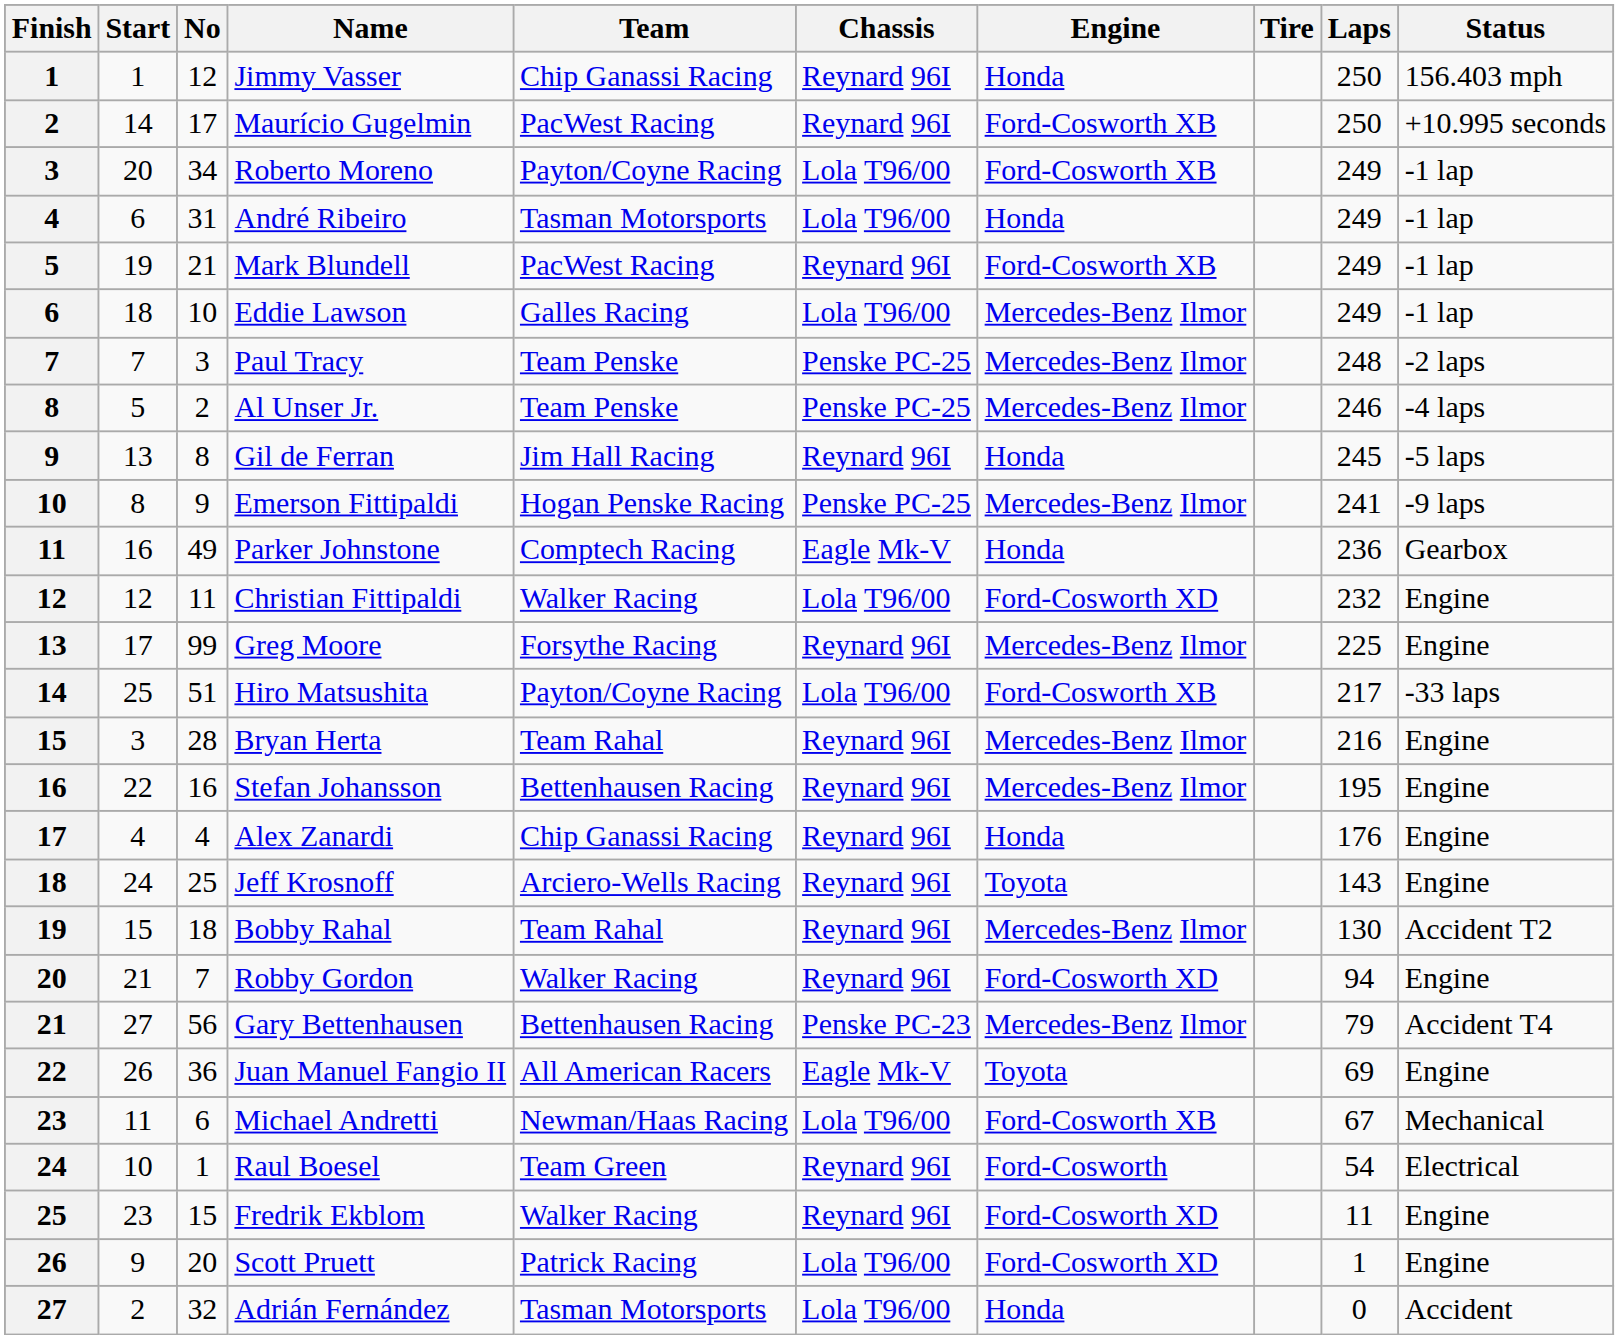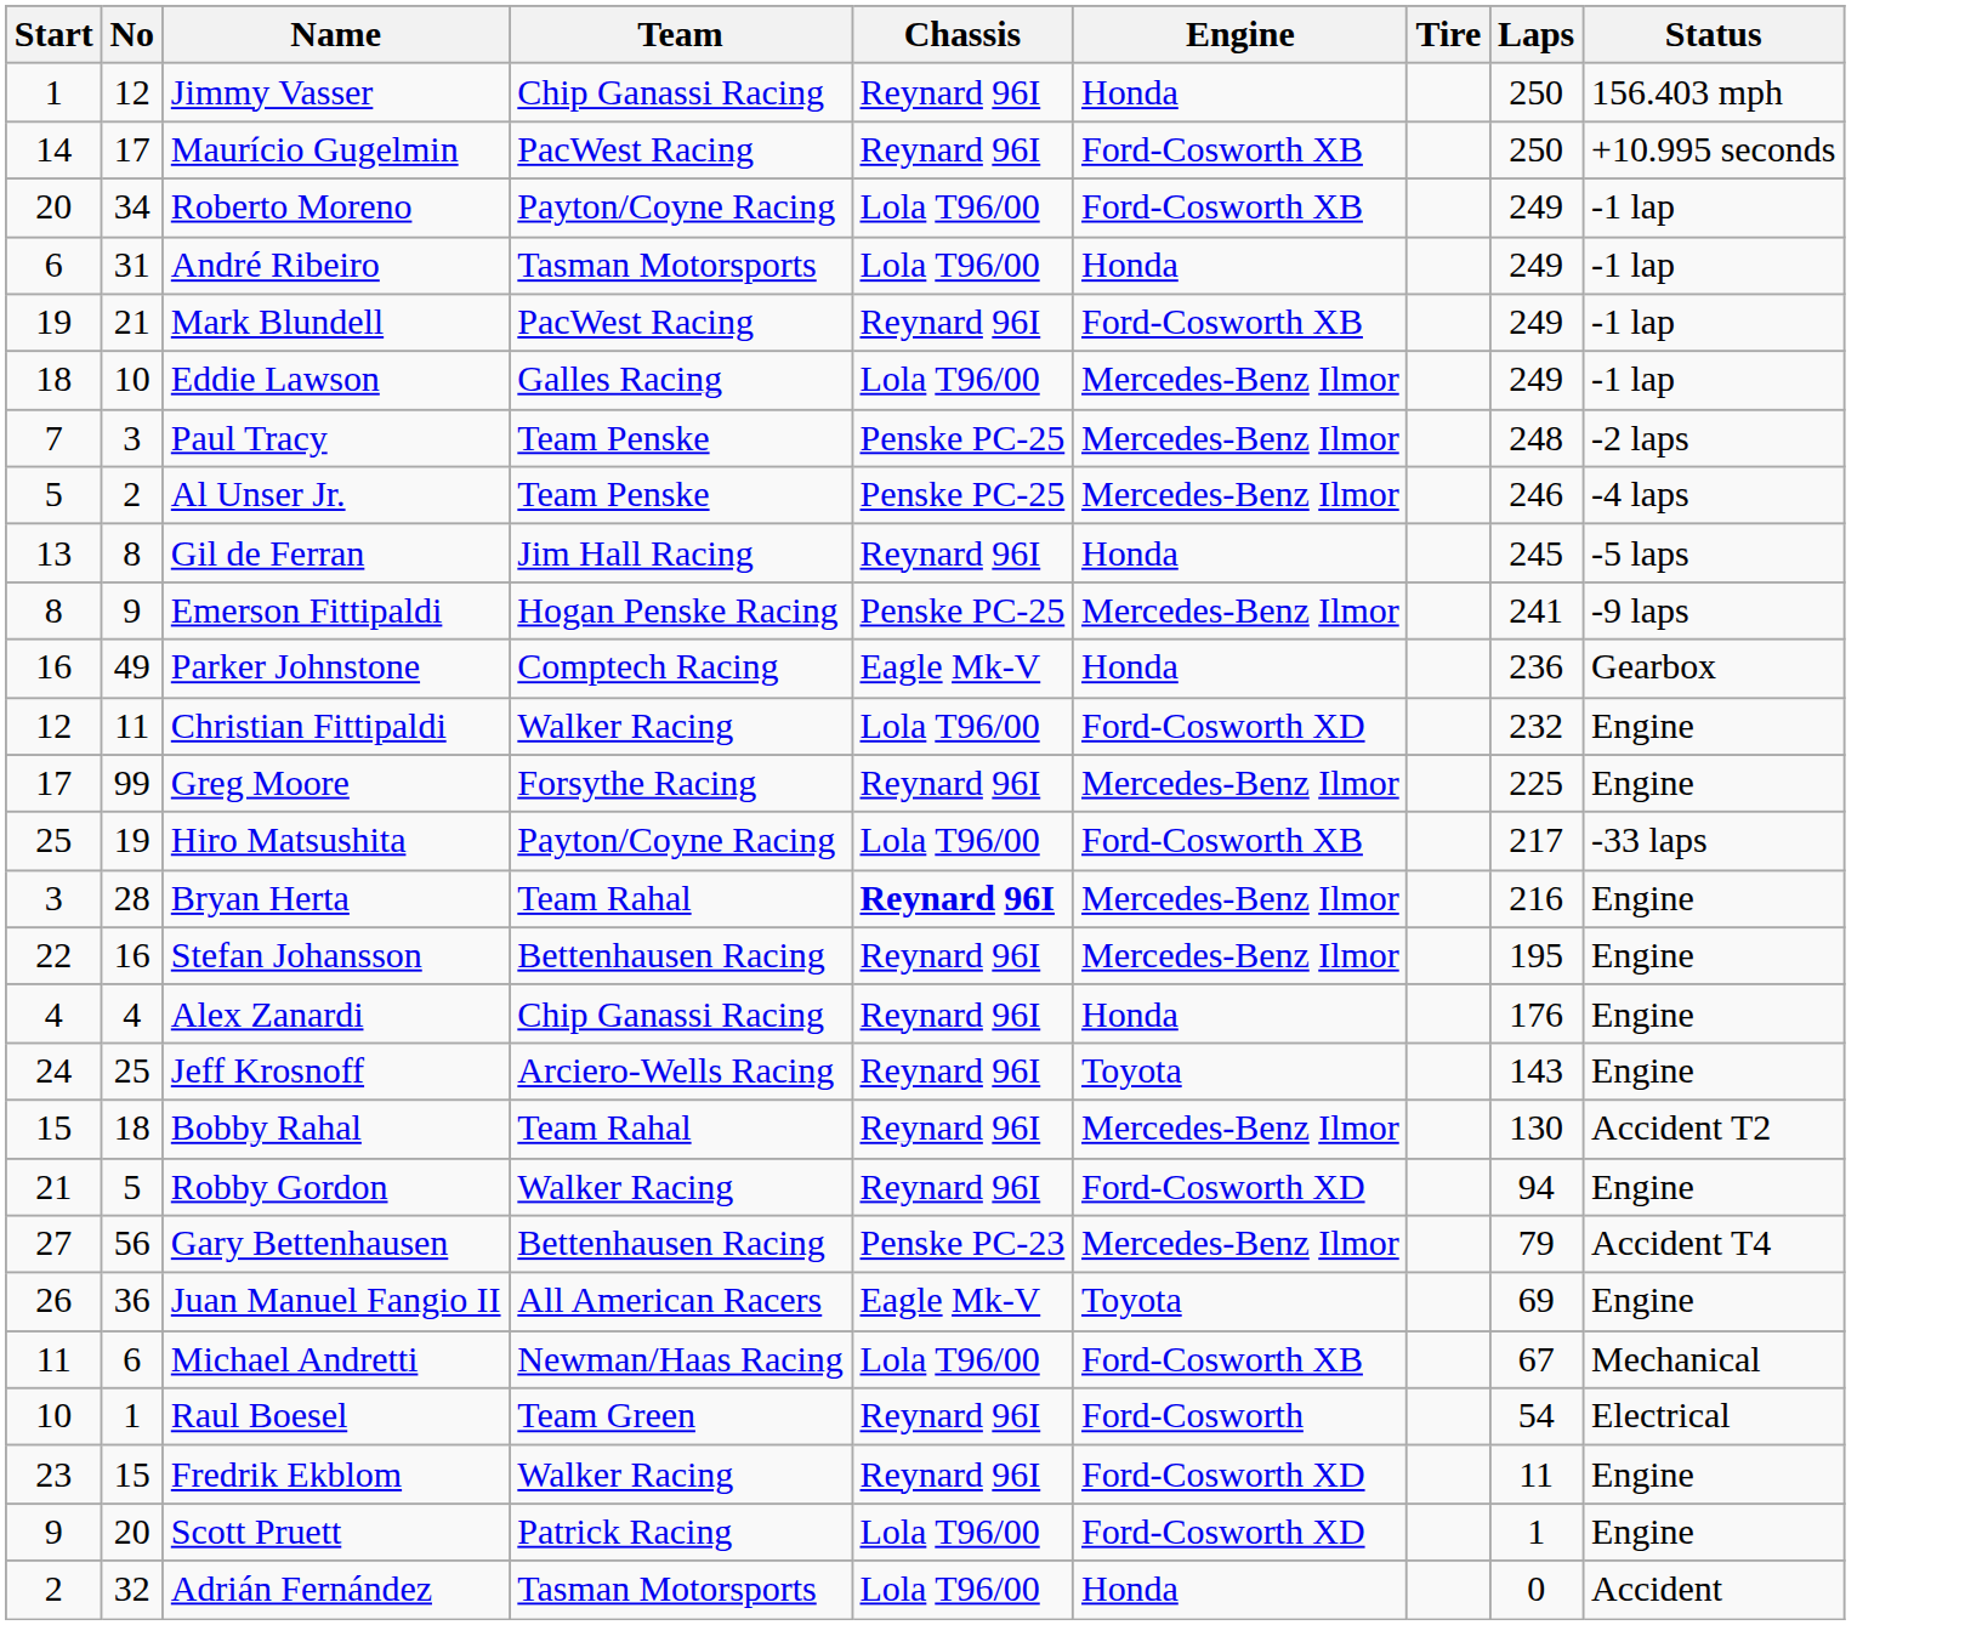 <table class="wikitable">
 <tr>
-<th>Finish</th>
 <th>Start</th>
 <th>No</th>
 <th>Name</th>
 <th>Team</th>
 <th>Chassis</th>
 <th>Engine</th>
 <th>Tire</th>
 <th>Laps</th>
 <th>Status</th>
 </tr>
 <tr>
-<th>1</th>
 <td align=center>1</td>
 <td align=center>12</td>
 <td> <a href='#'>Jimmy Vasser</a></td>
 <td><a href='#'>Chip Ganassi Racing</a></td>
 <td><a href='#'>Reynard</a> <a href='#'>96I</a></td>
 <td><a href='#'>Honda</a></td>
 <td align=center></td>
 <td align=center>250</td>
 <td>156.403 mph</td>
 </tr>
 <tr>
-<th>2</th>
 <td align=center>14</td>
 <td align=center>17</td>
 <td> <a href='#'>Maurício Gugelmin</a></td>
 <td><a href='#'>PacWest Racing</a></td>
 <td><a href='#'>Reynard</a> <a href='#'>96I</a></td>
 <td><a href='#'>Ford-Cosworth XB</a></td>
 <td align=center></td>
 <td align=center>250</td>
 <td>+10.995 seconds</td>
 </tr>
 <tr>
-<th>3</th>
 <td align=center>20</td>
 <td align=center>34</td>
 <td> <a href='#'>Roberto Moreno</a></td>
 <td><a href='#'>Payton/Coyne Racing</a></td>
 <td><a href='#'>Lola</a> <a href='#'>T96/00</a></td>
 <td><a href='#'>Ford-Cosworth XB</a></td>
 <td align=center></td>
 <td align=center>249</td>
 <td>-1 lap</td>
 </tr>
 <tr>
-<th>4</th>
 <td align=center>6</td>
 <td align=center>31</td>
 <td> <a href='#'>André Ribeiro</a></td>
 <td><a href='#'>Tasman Motorsports</a></td>
 <td><a href='#'>Lola</a> <a href='#'>T96/00</a></td>
 <td><a href='#'>Honda</a></td>
 <td align=center></td>
 <td align=center>249</td>
 <td>-1 lap</td>
 </tr>
 <tr>
-<th>5</th>
 <td align=center>19</td>
 <td align=center>21</td>
 <td> <a href='#'>Mark Blundell</a> </td>
 <td><a href='#'>PacWest Racing</a></td>
 <td><a href='#'>Reynard</a> <a href='#'>96I</a></td>
 <td><a href='#'>Ford-Cosworth XB</a></td>
 <td align=center></td>
 <td align=center>249</td>
 <td>-1 lap</td>
 </tr>
 <tr>
-<th>6</th>
 <td align=center>18</td>
 <td align=center>10</td>
 <td> <a href='#'>Eddie Lawson</a> </td>
 <td><a href='#'>Galles Racing</a></td>
 <td><a href='#'>Lola</a> <a href='#'>T96/00</a></td>
 <td><a href='#'>Mercedes-Benz</a> <a href='#'>Ilmor</a></td>
 <td align=center></td>
 <td align=center>249</td>
 <td>-1 lap</td>
 </tr>
 <tr>
-<th>7</th>
 <td align=center>7</td>
 <td align=center>3</td>
 <td> <a href='#'>Paul Tracy</a></td>
 <td><a href='#'>Team Penske</a></td>
 <td><a href='#'>Penske PC-25</a></td>
 <td><a href='#'>Mercedes-Benz</a> <a href='#'>Ilmor</a></td>
 <td align=center></td>
 <td align=center>248</td>
 <td>-2 laps</td>
 </tr>
 <tr>
-<th>8</th>
 <td align=center>5</td>
 <td align=center>2</td>
 <td> <a href='#'>Al Unser Jr.</a></td>
 <td><a href='#'>Team Penske</a></td>
 <td><a href='#'>Penske PC-25</a></td>
 <td><a href='#'>Mercedes-Benz</a> <a href='#'>Ilmor</a></td>
 <td align=center></td>
 <td align=center>246</td>
 <td>-4 laps</td>
 </tr>
 <tr>
-<th>9</th>
 <td align=center>13</td>
 <td align=center>8</td>
 <td> <a href='#'>Gil de Ferran</a></td>
 <td><a href='#'>Jim Hall Racing</a></td>
 <td><a href='#'>Reynard</a> <a href='#'>96I</a></td>
 <td><a href='#'>Honda</a></td>
 <td align=center></td>
 <td align=center>245</td>
 <td>-5 laps</td>
 </tr>
 <tr>
-<th>10</th>
 <td align=center>8</td>
 <td align=center>9</td>
 <td> <a href='#'>Emerson Fittipaldi</a></td>
 <td><a href='#'>Hogan Penske Racing</a></td>
 <td><a href='#'>Penske PC-25</a></td>
 <td><a href='#'>Mercedes-Benz</a> <a href='#'>Ilmor</a></td>
 <td align=center></td>
 <td align=center>241</td>
 <td>-9 laps</td>
 </tr>
 <tr>
-<th>11</th>
 <td align=center>16</td>
 <td align=center>49</td>
 <td> <a href='#'>Parker Johnstone</a></td>
 <td><a href='#'>Comptech Racing</a></td>
 <td><a href='#'>Eagle</a> <a href='#'>Mk-V</a></td>
 <td><a href='#'>Honda</a></td>
 <td align=center></td>
 <td align=center>236</td>
 <td>Gearbox</td>
 </tr>
 <tr>
-<th>12</th>
 <td align=center>12</td>
 <td align=center>11</td>
 <td> <a href='#'>Christian Fittipaldi</a></td>
 <td><a href='#'>Walker Racing</a></td>
 <td><a href='#'>Lola</a> <a href='#'>T96/00</a></td>
 <td><a href='#'>Ford-Cosworth XD</a></td>
 <td align=center></td>
 <td align=center>232</td>
 <td>Engine</td>
 </tr>
 <tr>
-<th>13</th>
 <td align=center>17</td>
 <td align=center>99</td>
 <td> <a href='#'>Greg Moore</a> </td>
 <td><a href='#'>Forsythe Racing</a></td>
 <td><a href='#'>Reynard</a> <a href='#'>96I</a></td>
 <td><a href='#'>Mercedes-Benz</a> <a href='#'>Ilmor</a></td>
 <td align=center></td>
 <td align=center>225</td>
 <td>Engine</td>
 </tr>
 <tr>
-<th>14</th>
 <td align=center>25</td>
-<td align=center>51</td>
+<td align=center>19</td>
 <td> <a href='#'>Hiro Matsushita</a></td>
 <td><a href='#'>Payton/Coyne Racing</a></td>
 <td><a href='#'>Lola</a> <a href='#'>T96/00</a></td>
 <td><a href='#'>Ford-Cosworth XB</a></td>
 <td align=center></td>
 <td align=center>217</td>
 <td>-33 laps</td>
 </tr>
 <tr>
-<th>15</th>
 <td align=center>3</td>
 <td align=center>28</td>
 <td> <a href='#'>Bryan Herta</a></td>
 <td><a href='#'>Team Rahal</a></td>
-<td><a href='#'>Reynard</a> <a href='#'>96I</a></td>
+<td><strong><a href='#'>Reynard</a> <a href='#'>96I</a></strong></td>
 <td><a href='#'>Mercedes-Benz</a> <a href='#'>Ilmor</a></td>
 <td align=center></td>
 <td align=center>216</td>
 <td>Engine</td>
 </tr>
 <tr>
-<th>16</th>
 <td align=center>22</td>
 <td align=center>16</td>
 <td> <a href='#'>Stefan Johansson</a></td>
 <td><a href='#'>Bettenhausen Racing</a></td>
 <td><a href='#'>Reynard</a> <a href='#'>96I</a></td>
 <td><a href='#'>Mercedes-Benz</a> <a href='#'>Ilmor</a></td>
 <td align=center></td>
 <td align=center>195</td>
 <td>Engine</td>
 </tr>
 <tr>
-<th>17</th>
 <td align=center>4</td>
 <td align=center>4</td>
 <td> <a href='#'>Alex Zanardi</a> </td>
 <td><a href='#'>Chip Ganassi Racing</a></td>
 <td><a href='#'>Reynard</a> <a href='#'>96I</a></td>
 <td><a href='#'>Honda</a></td>
 <td align=center></td>
 <td align=center>176</td>
 <td>Engine</td>
 </tr>
 <tr>
-<th>18</th>
 <td align=center>24</td>
 <td align=center>25</td>
 <td> <a href='#'>Jeff Krosnoff</a> </td>
 <td><a href='#'>Arciero-Wells Racing</a></td>
 <td><a href='#'>Reynard</a> <a href='#'>96I</a></td>
 <td><a href='#'>Toyota</a></td>
 <td align=center></td>
 <td align=center>143</td>
 <td>Engine</td>
 </tr>
 <tr>
-<th>19</th>
 <td align=center>15</td>
 <td align=center>18</td>
 <td> <a href='#'>Bobby Rahal</a></td>
 <td><a href='#'>Team Rahal</a></td>
 <td><a href='#'>Reynard</a> <a href='#'>96I</a></td>
 <td><a href='#'>Mercedes-Benz</a> <a href='#'>Ilmor</a></td>
 <td align=center></td>
 <td align=center>130</td>
 <td>Accident T2</td>
 </tr>
 <tr>
-<th>20</th>
 <td align=center>21</td>
-<td align=center>7</td>
+<td align=center>5</td>
 <td> <a href='#'>Robby Gordon</a></td>
 <td><a href='#'>Walker Racing</a></td>
 <td><a href='#'>Reynard</a> <a href='#'>96I</a></td>
 <td><a href='#'>Ford-Cosworth XD</a></td>
 <td align=center></td>
 <td align=center>94</td>
 <td>Engine</td>
 </tr>
 <tr>
-<th>21</th>
 <td align=center>27</td>
 <td align=center>56</td>
 <td> <a href='#'>Gary Bettenhausen</a></td>
 <td><a href='#'>Bettenhausen Racing</a></td>
 <td><a href='#'>Penske PC-23</a></td>
 <td><a href='#'>Mercedes-Benz</a> <a href='#'>Ilmor</a></td>
 <td align=center></td>
 <td align=center>79</td>
 <td>Accident T4</td>
 </tr>
 <tr>
-<th>22</th>
 <td align=center>26</td>
 <td align=center>36</td>
 <td> <a href='#'>Juan Manuel Fangio II</a></td>
 <td><a href='#'>All American Racers</a></td>
 <td><a href='#'>Eagle</a> <a href='#'>Mk-V</a></td>
 <td><a href='#'>Toyota</a></td>
 <td align=center></td>
 <td align=center>69</td>
 <td>Engine</td>
 </tr>
 <tr>
-<th>23</th>
 <td align=center>11</td>
 <td align=center>6</td>
 <td> <a href='#'>Michael Andretti</a></td>
 <td><a href='#'>Newman/Haas Racing</a></td>
 <td><a href='#'>Lola</a> <a href='#'>T96/00</a></td>
 <td><a href='#'>Ford-Cosworth XB</a></td>
 <td align=center></td>
 <td align=center>67</td>
 <td>Mechanical</td>
 </tr>
 <tr>
-<th>24</th>
 <td align=center>10</td>
 <td align=center>1</td>
 <td> <a href='#'>Raul Boesel</a></td>
 <td><a href='#'>Team Green</a></td>
 <td><a href='#'>Reynard</a> <a href='#'>96I</a></td>
 <td><a href='#'>Ford-Cosworth</a></td>
 <td align=center></td>
 <td align=center>54</td>
 <td>Electrical</td>
 </tr>
 <tr>
-<th>25</th>
 <td align=center>23</td>
 <td align=center>15</td>
 <td> <a href='#'>Fredrik Ekblom</a> </td>
 <td><a href='#'>Walker Racing</a></td>
 <td><a href='#'>Reynard</a> <a href='#'>96I</a></td>
 <td><a href='#'>Ford-Cosworth XD</a></td>
 <td align=center></td>
 <td align=center>11</td>
 <td>Engine</td>
 </tr>
 <tr>
-<th>26</th>
 <td align=center>9</td>
 <td align=center>20</td>
 <td> <a href='#'>Scott Pruett</a></td>
 <td><a href='#'>Patrick Racing</a></td>
 <td><a href='#'>Lola</a> <a href='#'>T96/00</a></td>
 <td><a href='#'>Ford-Cosworth XD</a></td>
 <td align=center></td>
 <td align=center>1</td>
 <td>Engine</td>
 </tr>
 <tr>
-<th>27</th>
 <td align=center>2</td>
 <td align=center>32</td>
 <td> <a href='#'>Adrián Fernández</a></td>
 <td><a href='#'>Tasman Motorsports</a></td>
 <td><a href='#'>Lola</a> <a href='#'>T96/00</a></td>
 <td><a href='#'>Honda</a></td>
 <td align=center></td>
 <td align=center>0</td>
 <td>Accident</td>
 </tr>
 </table>
